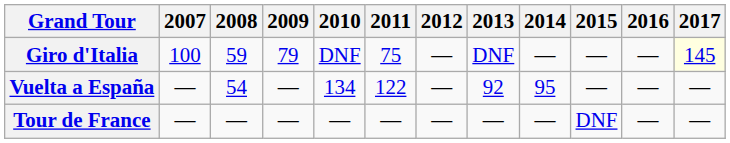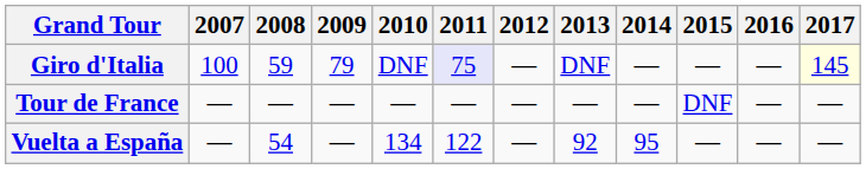 <table class="wikitable plainrowheaders">
 <tr>
 <th scope="col"><a href='#'>Grand Tour</a></th>
 <th scope="col">2007</th>
 <th scope="col">2008</th>
 <th scope="col">2009</th>
 <th scope="col">2010</th>
 <th scope="col">2011</th>
 <th scope="col">2012</th>
 <th scope="col">2013</th>
 <th scope="col">2014</th>
 <th scope="col">2015</th>
 <th scope="col">2016</th>
 <th scope="col">2017</th>
 </tr>
 <tr style="text-align:center;">
 <th scope="row"> <a href='#'>Giro d'Italia</a></th>
 <td style="text-align:center;"><a href='#'>100</a></td>
 <td style="text-align:center;"><a href='#'>59</a></td>
 <td style="text-align:center;"><a href='#'>79</a></td>
 <td style="text-align:center;"><a href='#'>DNF</a></td>
-<td style="text-align:center;"><a href='#'>75</a></td>
+<td style="background: lavender; text-align:center;"><a href='#'>75</a></td>
 <td style="text-align:center;">—</td>
 <td style="text-align:center;"><a href='#'>DNF</a></td>
 <td style="text-align:center;">—</td>
 <td style="text-align:center;">—</td>
 <td style="text-align:center;">—</td>
 <td style="background: lightyellow; text-align:center;"><a href='#'>145</a></td>
+</tr>
+<tr style="text-align:center;">
+<th scope="row"> <a href='#'>Tour de France</a></th>
+<td style="text-align:center;">—</td>
+<td style="text-align:center;">—</td>
+<td style="text-align:center;">—</td>
+<td style="text-align:center;">—</td>
+<td style="text-align:center;">—</td>
+<td style="text-align:center;">—</td>
+<td style="text-align:center;">—</td>
+<td style="text-align:center;">—</td>
+<td style="text-align:center;"><a href='#'>DNF</a></td>
+<td style="text-align:center;">—</td>
+<td style="text-align:center;">—</td>
 </tr>
 <tr style="text-align:center;">
 <th scope="row"> <a href='#'>Vuelta a España</a></th>
 <td style="text-align:center;">—</td>
 <td style="text-align:center;"><a href='#'>54</a></td>
 <td style="text-align:center;">—</td>
 <td style="text-align:center;"><a href='#'>134</a></td>
 <td style="text-align:center;"><a href='#'>122</a></td>
 <td style="text-align:center;">—</td>
 <td style="text-align:center;"><a href='#'>92</a></td>
 <td style="text-align:center;"><a href='#'>95</a></td>
 <td style="text-align:center;">—</td>
 <td style="text-align:center;">—</td>
 <td style="text-align:center;">—</td>
 </tr>
-<tr style="text-align:center;">
-<th scope="row"> <a href='#'>Tour de France</a></th>
-<td style="text-align:center;">—</td>
-<td style="text-align:center;">—</td>
-<td style="text-align:center;">—</td>
-<td style="text-align:center;">—</td>
-<td style="text-align:center;">—</td>
-<td style="text-align:center;">—</td>
-<td style="text-align:center;">—</td>
-<td style="text-align:center;">—</td>
-<td style="text-align:center;"><a href='#'>DNF</a></td>
-<td style="text-align:center;">—</td>
-<td style="text-align:center;">—</td>
-</tr>
 </table>
